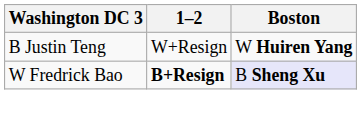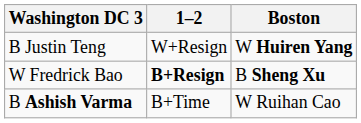 <table class="wikitable">
 <tr>
 <th>Washington DC 3</th>
 <th>1–2</th>
 <th>Boston</th>
 </tr>
 <tr>
 <td>B Justin Teng</td>
 <td>W+Resign</td>
 <td>W <strong>Huiren Yang</strong></td>
 </tr>
 <tr>
 <td>W Fredrick Bao</td>
 <td><strong>B+Resign</strong></td>
-<td style="background: lavender;">B <strong>Sheng Xu</strong></td>
+<td>B <strong>Sheng Xu</strong></td>
+</tr>
+<tr>
+<td>B <strong>Ashish Varma</strong></td>
+<td>B+Time</td>
+<td>W Ruihan Cao</td>
 </tr>
 </table>
